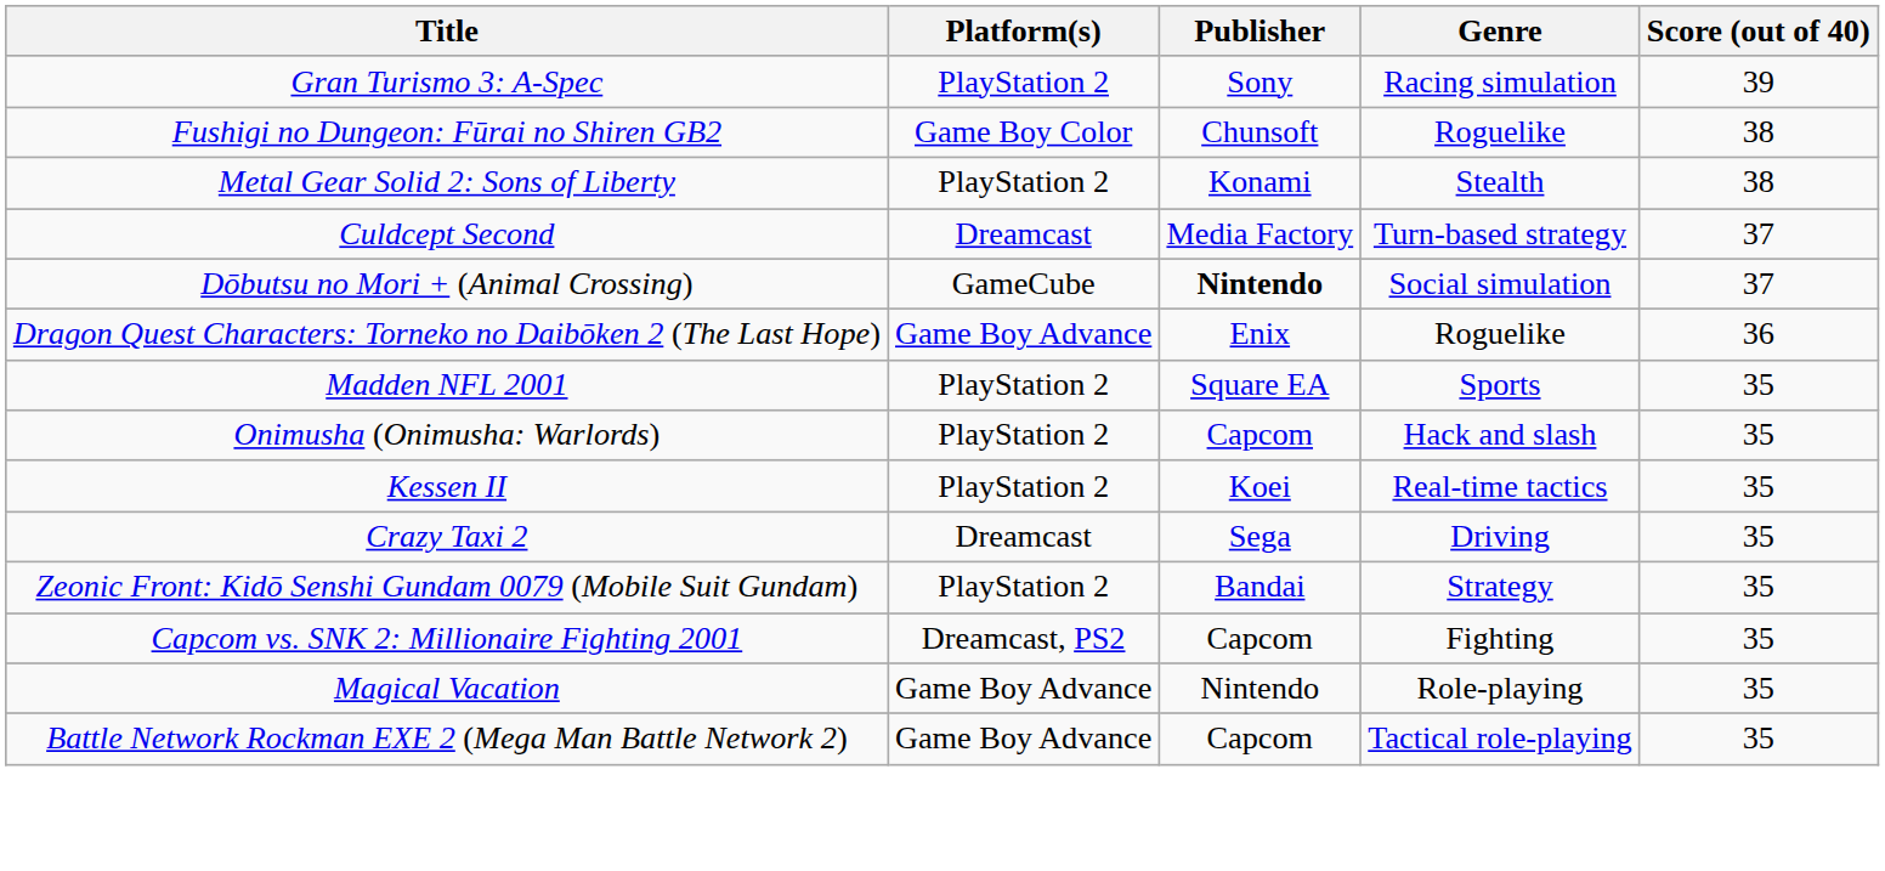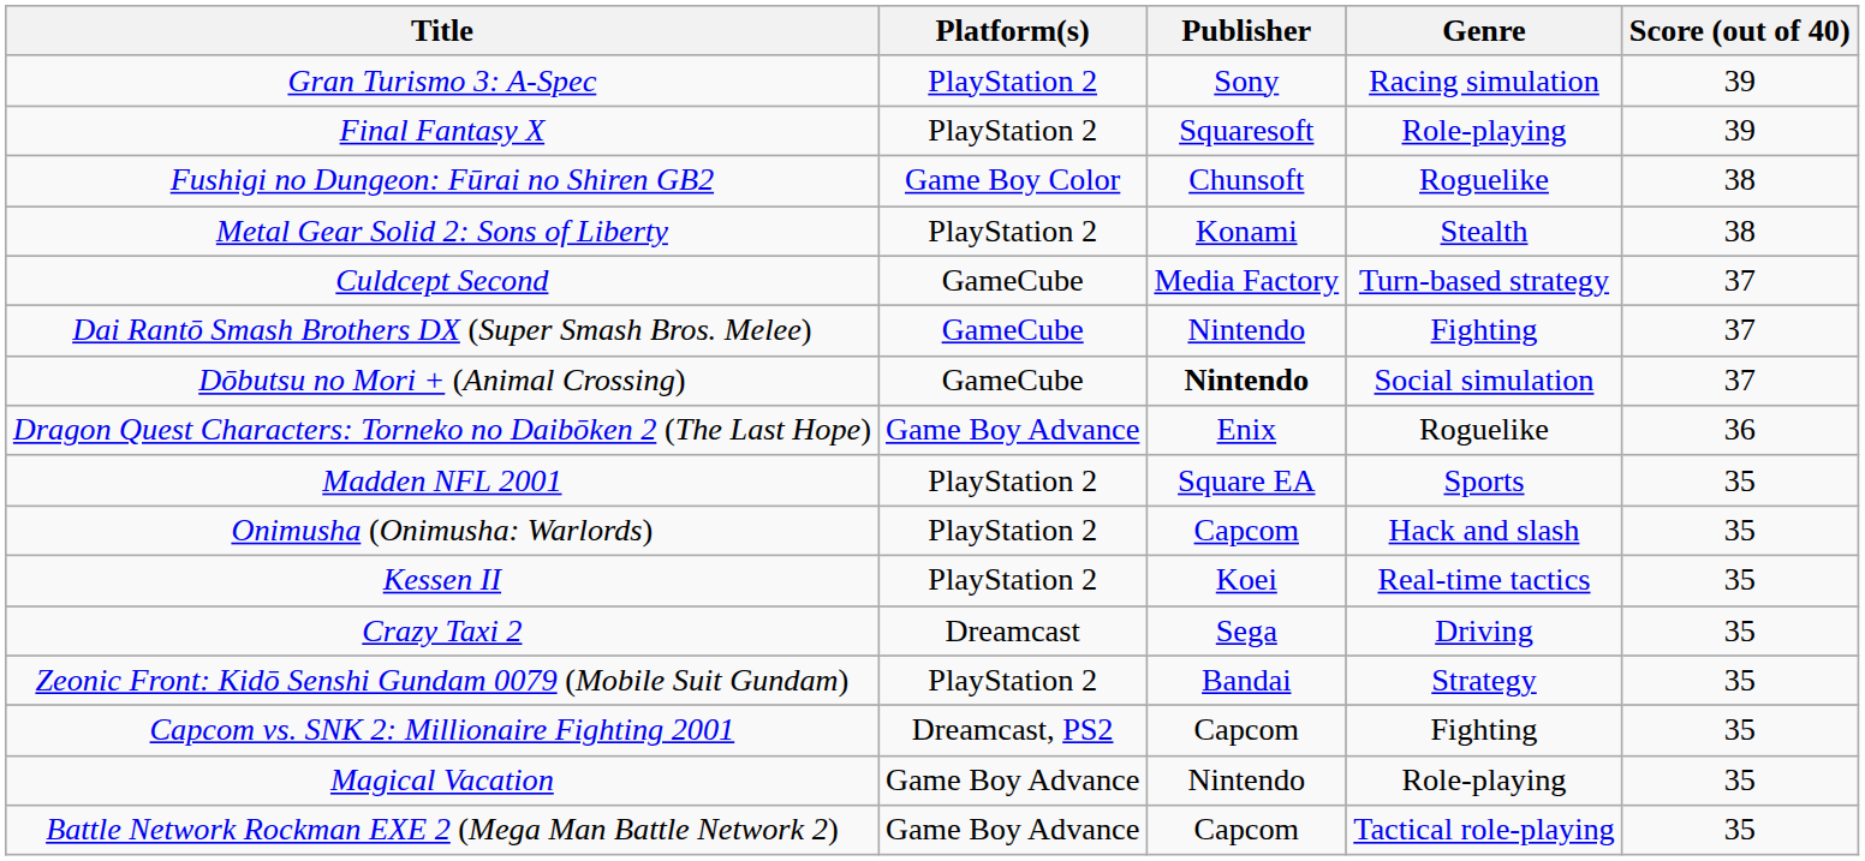 <table class="wikitable sortable" style="text-align:center;">
 <tr>
 <th>Title</th>
 <th>Platform(s)</th>
 <th>Publisher</th>
 <th>Genre</th>
 <th>Score (out of 40)</th>
 </tr>
 <tr>
 <td><em><a href='#'>Gran Turismo 3: A-Spec</a></em></td>
 <td><a href='#'>PlayStation 2</a></td>
 <td><a href='#'>Sony</a></td>
 <td><a href='#'>Racing simulation</a></td>
+<td>39</td>
+</tr>
+<tr>
+<td><em><a href='#'>Final Fantasy X</a></em></td>
+<td>PlayStation 2</td>
+<td><a href='#'>Squaresoft</a></td>
+<td><a href='#'>Role-playing</a></td>
 <td>39</td>
 </tr>
 <tr>
 <td><em><a href='#'>Fushigi no Dungeon: Fūrai no Shiren GB2</a></em></td>
 <td><a href='#'>Game Boy Color</a></td>
 <td><a href='#'>Chunsoft</a></td>
 <td><a href='#'>Roguelike</a></td>
 <td>38</td>
 </tr>
 <tr>
 <td><em><a href='#'>Metal Gear Solid 2: Sons of Liberty</a></em></td>
 <td>PlayStation 2</td>
 <td><a href='#'>Konami</a></td>
 <td><a href='#'>Stealth</a></td>
 <td>38</td>
 </tr>
 <tr>
 <td><em><a href='#'>Culdcept Second</a></em></td>
-<td><a href='#'>Dreamcast</a></td>
+<td>GameCube</td>
 <td><a href='#'>Media Factory</a></td>
 <td><a href='#'>Turn-based strategy</a></td>
+<td>37</td>
+</tr>
+<tr>
+<td><em><a href='#'>Dai Rantō Smash Brothers DX</a></em> (<em>Super Smash Bros. Melee</em>)</td>
+<td><a href='#'>GameCube</a></td>
+<td><a href='#'>Nintendo</a></td>
+<td><a href='#'>Fighting</a></td>
 <td>37</td>
 </tr>
 <tr>
 <td><em><a href='#'>Dōbutsu no Mori +</a></em> (<em>Animal Crossing</em>)</td>
 <td>GameCube</td>
 <td><strong>Nintendo</strong></td>
 <td><a href='#'>Social simulation</a></td>
 <td>37</td>
 </tr>
 <tr>
 <td><em><a href='#'>Dragon Quest Characters: Torneko no Daibōken 2</a></em> (<em>The Last Hope</em>)</td>
 <td><a href='#'>Game Boy Advance</a></td>
 <td><a href='#'>Enix</a></td>
 <td>Roguelike</td>
 <td>36</td>
 </tr>
 <tr>
 <td><em><a href='#'>Madden NFL 2001</a></em></td>
 <td>PlayStation 2</td>
 <td><a href='#'>Square EA</a></td>
 <td><a href='#'>Sports</a></td>
 <td>35</td>
 </tr>
 <tr>
 <td><em><a href='#'>Onimusha</a></em> (<em>Onimusha: Warlords</em>)</td>
 <td>PlayStation 2</td>
 <td><a href='#'>Capcom</a></td>
 <td><a href='#'>Hack and slash</a></td>
 <td>35</td>
 </tr>
 <tr>
 <td><em><a href='#'>Kessen II</a></em></td>
 <td>PlayStation 2</td>
 <td><a href='#'>Koei</a></td>
 <td><a href='#'>Real-time tactics</a></td>
 <td>35</td>
 </tr>
 <tr>
 <td><em><a href='#'>Crazy Taxi 2</a></em></td>
 <td>Dreamcast</td>
 <td><a href='#'>Sega</a></td>
 <td><a href='#'>Driving</a></td>
 <td>35</td>
 </tr>
 <tr>
 <td><em><a href='#'>Zeonic Front: Kidō Senshi Gundam 0079</a></em> (<em>Mobile Suit Gundam</em>)</td>
 <td>PlayStation 2</td>
 <td><a href='#'>Bandai</a></td>
 <td><a href='#'>Strategy</a></td>
 <td>35</td>
 </tr>
 <tr>
 <td><em><a href='#'>Capcom vs. SNK 2: Millionaire Fighting 2001</a></em></td>
 <td>Dreamcast, <a href='#'>PS2</a></td>
 <td>Capcom</td>
 <td>Fighting</td>
 <td>35</td>
 </tr>
 <tr>
 <td><em><a href='#'>Magical Vacation</a></em></td>
 <td>Game Boy Advance</td>
 <td>Nintendo</td>
 <td>Role-playing</td>
 <td>35</td>
 </tr>
 <tr>
 <td><em><a href='#'>Battle Network Rockman EXE 2</a></em> (<em>Mega Man Battle Network 2</em>)</td>
 <td>Game Boy Advance</td>
 <td>Capcom</td>
 <td><a href='#'>Tactical role-playing</a></td>
 <td>35</td>
 </tr>
 </table>
